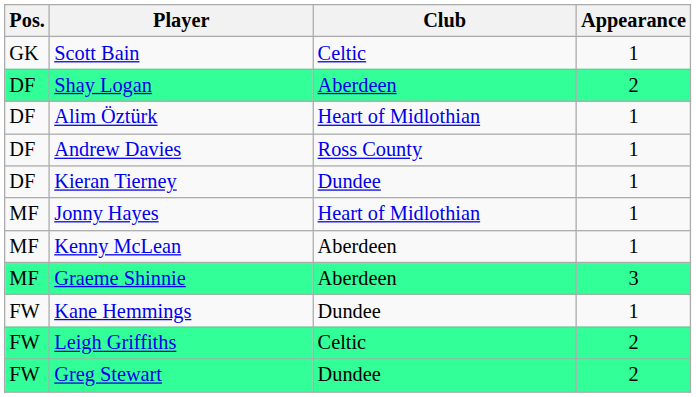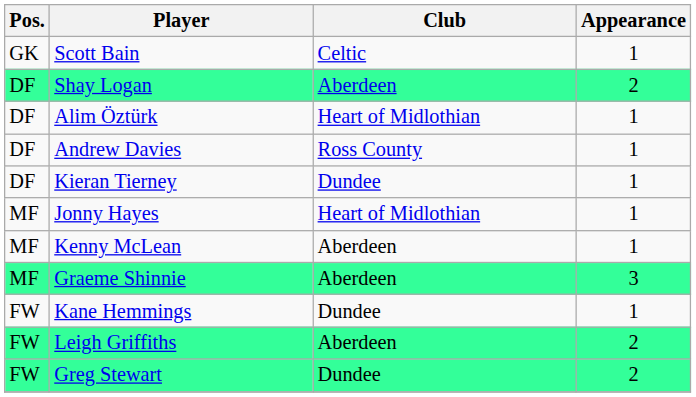 <table class="wikitable">
 <tr>
 <th>Pos.</th>
 <th>Player</th>
 <th>Club</th>
 <th>Appearance</th>
 </tr>
 <tr>
 <td>GK</td>
 <td style="width:200px;"><a href='#'>Scott Bain</a></td>
 <td><a href='#'>Celtic</a></td>
 <td align="center">1</td>
 </tr>
 <tr style="background:#33ff99;">
 <td>DF</td>
 <td><a href='#'>Shay Logan</a> </td>
 <td><a href='#'>Aberdeen</a></td>
 <td align="center">2</td>
 </tr>
 <tr>
 <td>DF</td>
 <td><a href='#'>Alim Öztürk</a></td>
 <td><a href='#'>Heart of Midlothian</a></td>
 <td align="center">1</td>
 </tr>
 <tr>
 <td>DF</td>
 <td><a href='#'>Andrew Davies</a></td>
 <td><a href='#'>Ross County</a></td>
 <td align="center">1</td>
 </tr>
 <tr>
 <td>DF</td>
 <td><a href='#'>Kieran Tierney</a></td>
 <td style="width:200px;"><a href='#'>Dundee</a></td>
 <td align="center">1</td>
 </tr>
 <tr>
 <td>MF</td>
 <td><a href='#'>Jonny Hayes</a></td>
 <td><a href='#'>Heart of Midlothian</a></td>
 <td align="center">1</td>
 </tr>
 <tr>
 <td>MF</td>
 <td><a href='#'>Kenny McLean</a></td>
 <td>Aberdeen</td>
 <td align="center">1</td>
 </tr>
 <tr style="background:#33ff99;">
 <td>MF</td>
 <td><a href='#'>Graeme Shinnie</a> </td>
 <td>Aberdeen</td>
 <td align="center">3</td>
 </tr>
 <tr>
 <td>FW</td>
 <td><a href='#'>Kane Hemmings</a></td>
 <td>Dundee</td>
 <td align="center">1</td>
 </tr>
 <tr style="background:#33ff99;">
 <td>FW</td>
 <td><a href='#'>Leigh Griffiths</a> </td>
-<td>Celtic</td>
+<td>Aberdeen</td>
 <td align="center">2</td>
 </tr>
 <tr style="background:#33ff99;">
 <td>FW</td>
 <td><a href='#'>Greg Stewart</a> </td>
 <td>Dundee</td>
 <td align="center">2</td>
 </tr>
 <tr>
 </tr>
 </table>
